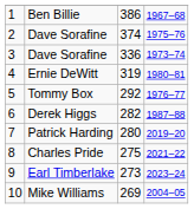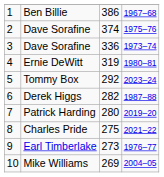 <table class="wikitable">
 <tr>
 </tr>
 <tr>
 <td>1</td>
 <td>Ben Billie</td>
 <td>386</td>
 <td style="font-size:80%;"><a href='#'>1967–68</a></td>
 </tr>
 <tr>
 <td>2</td>
 <td>Dave Sorafine</td>
 <td>374</td>
 <td style="font-size:80%;"><a href='#'>1975–76</a></td>
 </tr>
 <tr>
 <td>3</td>
 <td>Dave Sorafine</td>
 <td>336</td>
 <td style="font-size:80%;"><a href='#'>1973–74</a></td>
 </tr>
 <tr>
 <td>4</td>
 <td>Ernie DeWitt</td>
 <td>319</td>
 <td style="font-size:80%;"><a href='#'>1980–81</a></td>
 </tr>
 <tr>
 <td>5</td>
 <td>Tommy Box</td>
 <td>292</td>
-<td style="font-size:80%;"><a href='#'>1976–77</a></td>
+<td style="font-size:80%;"><a href='#'>2023–24</a></td>
 </tr>
 <tr>
 <td>6</td>
 <td>Derek Higgs</td>
 <td>282</td>
 <td style="font-size:80%;"><a href='#'>1987–88</a></td>
 </tr>
 <tr>
 <td>7</td>
 <td>Patrick Harding</td>
 <td>280</td>
 <td style="font-size:80%;"><a href='#'>2019–20</a></td>
 </tr>
 <tr>
 <td>8</td>
 <td>Charles Pride</td>
 <td>275</td>
 <td style="font-size:80%;"><a href='#'>2021–22</a></td>
 </tr>
 <tr>
 <td>9</td>
 <td><a href='#'>Earl Timberlake</a></td>
 <td>273</td>
-<td style="font-size:80%;"><a href='#'>2023–24</a></td>
+<td style="font-size:80%;"><a href='#'>1976–77</a></td>
 </tr>
 <tr>
 <td>10</td>
 <td>Mike Williams</td>
 <td>269</td>
 <td style="font-size:80%;"><a href='#'>2004–05</a></td>
 </tr>
 </table>
